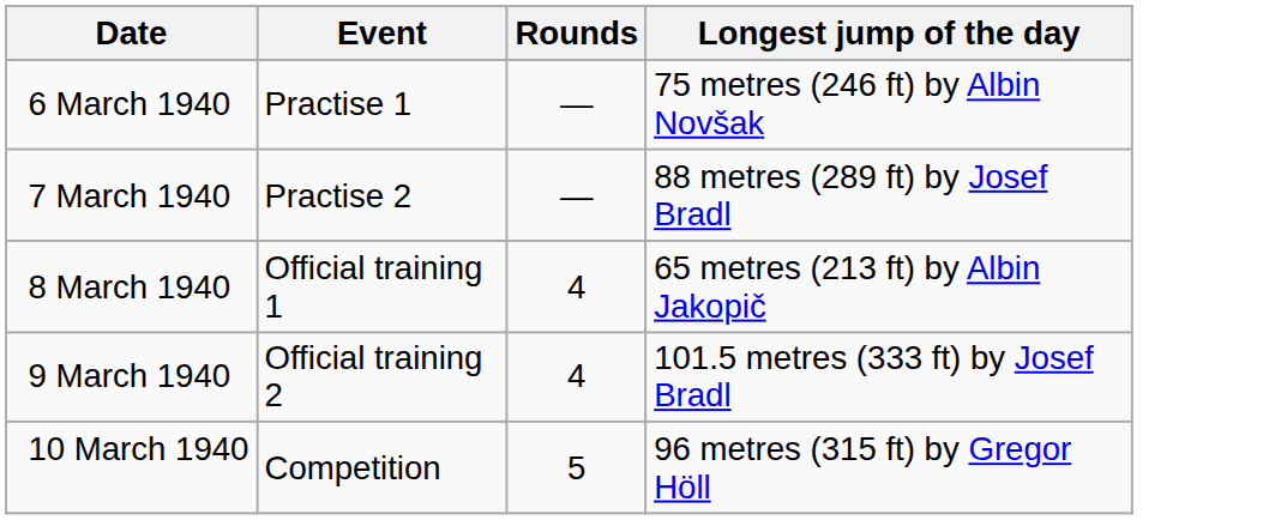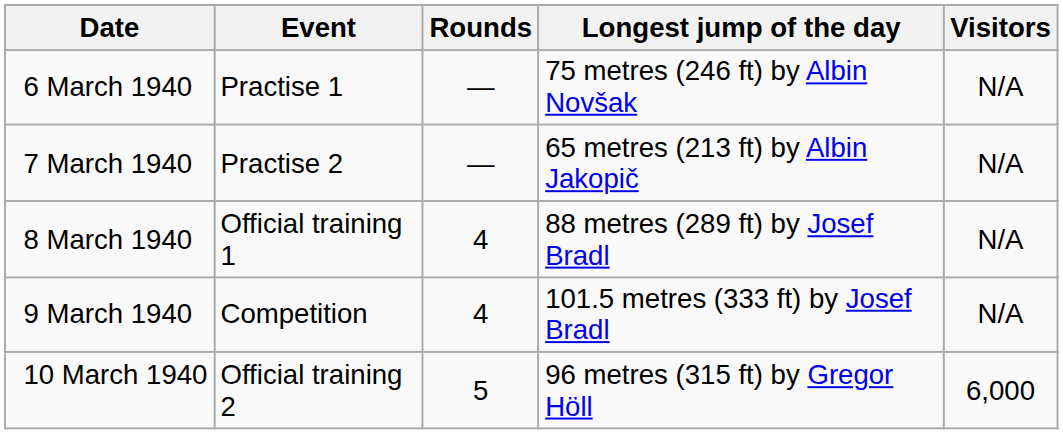 <table class=wikitable style="text-align:center; font-size:88%;">
 <tr>
 <th width=100px>Date</th>
 <th width=100px>Event</th>
 <th width=50px>Rounds</th>
 <th width=200px>Longest jump of the day</th>
+<th width=50px>Visitors</th>
 </tr>
 <tr>
 <td align=right>6 March 1940  </td>
 <td align=left>Practise 1</td>
 <td align=center>—</td>
 <td align=left>75 metres (246 ft) by <a href='#'>Albin Novšak</a></td>
+<td align=center>N/A</td>
 </tr>
 <tr>
 <td align=right>7 March 1940  </td>
 <td align=left>Practise 2</td>
 <td align=center>—</td>
-<td align=left>88 metres (289 ft) by <a href='#'>Josef Bradl</a></td>
+<td align=left>65 metres (213 ft) by <a href='#'>Albin Jakopič</a></td>
+<td align=center>N/A</td>
 </tr>
 <tr>
 <td align=right>8 March 1940  </td>
 <td align=left>Official training 1</td>
 <td align=center>4</td>
-<td align=left>65 metres (213 ft) by <a href='#'>Albin Jakopič</a></td>
+<td align=left>88 metres (289 ft) by <a href='#'>Josef Bradl</a></td>
+<td align=center>N/A</td>
 </tr>
 <tr>
 <td align=right>9 March 1940  </td>
-<td align=left>Official training 2</td>
+<td align=left>Competition</td>
 <td align=center>4</td>
 <td align=left>101.5 metres (333 ft) by <a href='#'>Josef Bradl</a></td>
+<td align=center>N/A</td>
 </tr>
 <tr>
 <td align=right>10 March 1940  </td>
-<td align=left>Competition</td>
+<td align=left>Official training 2</td>
 <td align=center>5</td>
 <td align=left>96 metres (315 ft) by <a href='#'>Gregor Höll</a></td>
+<td align=center>6,000</td>
 </tr>
 </table>
